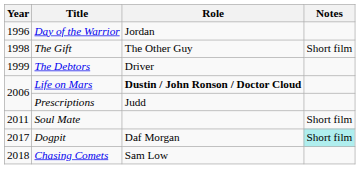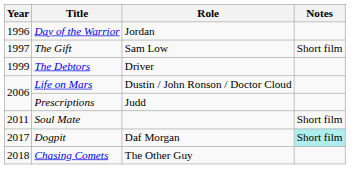 <table class=wikitable>
 <tr>
 <th>Year</th>
 <th>Title</th>
 <th>Role</th>
 <th>Notes</th>
 </tr>
 <tr>
 <td>1996</td>
 <td><em><a href='#'>Day of the Warrior</a></em></td>
 <td>Jordan</td>
 <td></td>
 </tr>
 <tr>
-<td>1998</td>
+<td>1997</td>
 <td><em>The Gift</em></td>
-<td>The Other Guy</td>
+<td>Sam Low</td>
 <td>Short film</td>
 </tr>
 <tr>
 <td>1999</td>
 <td><em><a href='#'>The Debtors</a></em></td>
 <td>Driver</td>
 <td></td>
 </tr>
 <tr>
 <td rowspan=2>2006</td>
 <td><em><a href='#'>Life on Mars</a></em></td>
-<td><strong>Dustin / John Ronson / Doctor Cloud</strong></td>
+<td>Dustin / John Ronson / Doctor Cloud</td>
 <td></td>
 </tr>
 <tr>
 <td><em>Prescriptions</em></td>
 <td>Judd</td>
 <td></td>
 </tr>
 <tr>
 <td>2011</td>
 <td><em>Soul Mate</em></td>
 <td></td>
 <td>Short film</td>
 </tr>
 <tr>
 <td>2017</td>
 <td><em>Dogpit</em></td>
 <td>Daf Morgan</td>
 <td style="background: paleturquoise;">Short film</td>
 </tr>
 <tr>
 <td>2018</td>
 <td><em><a href='#'>Chasing Comets</a></em></td>
-<td>Sam Low</td>
+<td>The Other Guy</td>
 <td></td>
 </tr>
 </table>
